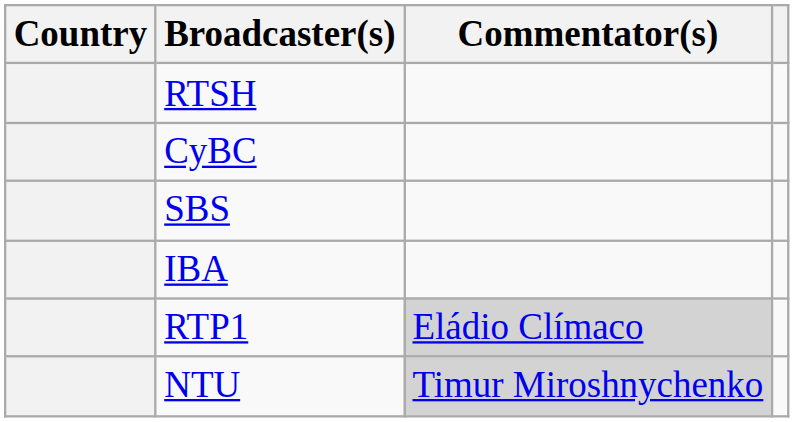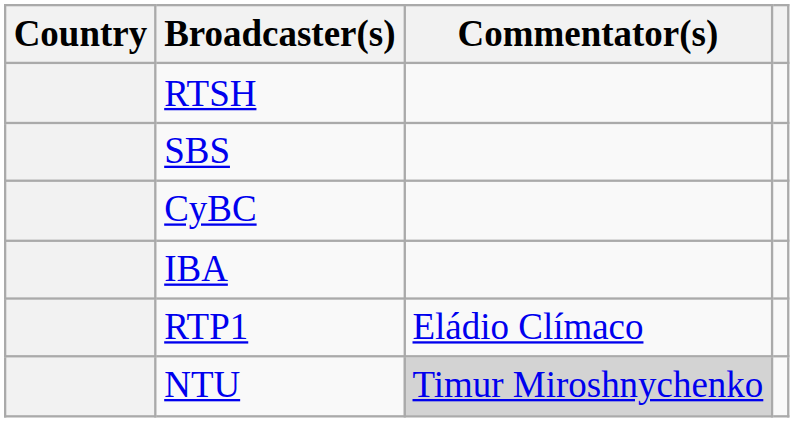 <table class="wikitable plainrowheaders">
 <tr>
 <th scope="col">Country</th>
 <th scope="col">Broadcaster(s)</th>
 <th scope="col">Commentator(s)</th>
 <th scope="col"></th>
 </tr>
 <tr>
 <th scope="row"></th>
 <td><a href='#'>RTSH</a></td>
 <td></td>
 <td></td>
 </tr>
 <tr>
 <th scope="row"></th>
-<td><a href='#'>CyBC</a></td>
+<td><a href='#'>SBS</a></td>
 <td></td>
 <td></td>
 </tr>
 <tr>
 <th scope="row"></th>
-<td><a href='#'>SBS</a></td>
+<td><a href='#'>CyBC</a></td>
 <td></td>
 <td></td>
 </tr>
 <tr>
 <th scope="row"></th>
 <td><a href='#'>IBA</a></td>
 <td></td>
 <td></td>
 </tr>
 <tr>
 <th scope="row"></th>
 <td><a href='#'>RTP1</a></td>
-<td style="background: lightgrey;"><a href='#'>Eládio Clímaco</a></td>
+<td><a href='#'>Eládio Clímaco</a></td>
 <td></td>
 </tr>
 <tr>
 <th scope="row"></th>
 <td><a href='#'>NTU</a></td>
 <td style="background: lightgrey;"><a href='#'>Timur Miroshnychenko</a></td>
 <td></td>
 </tr>
 </table>
